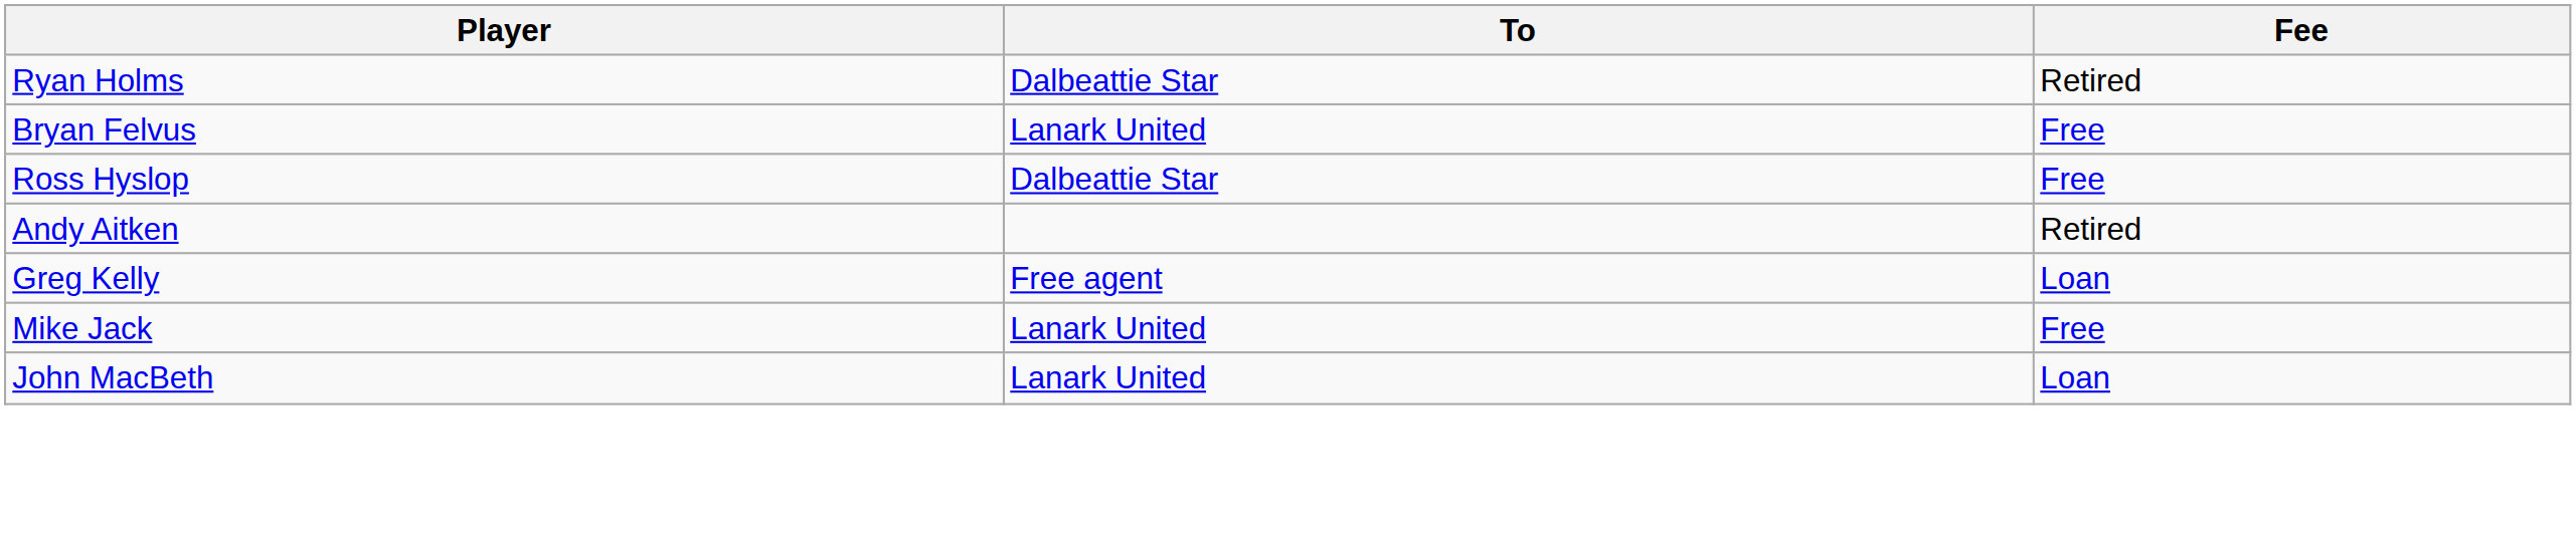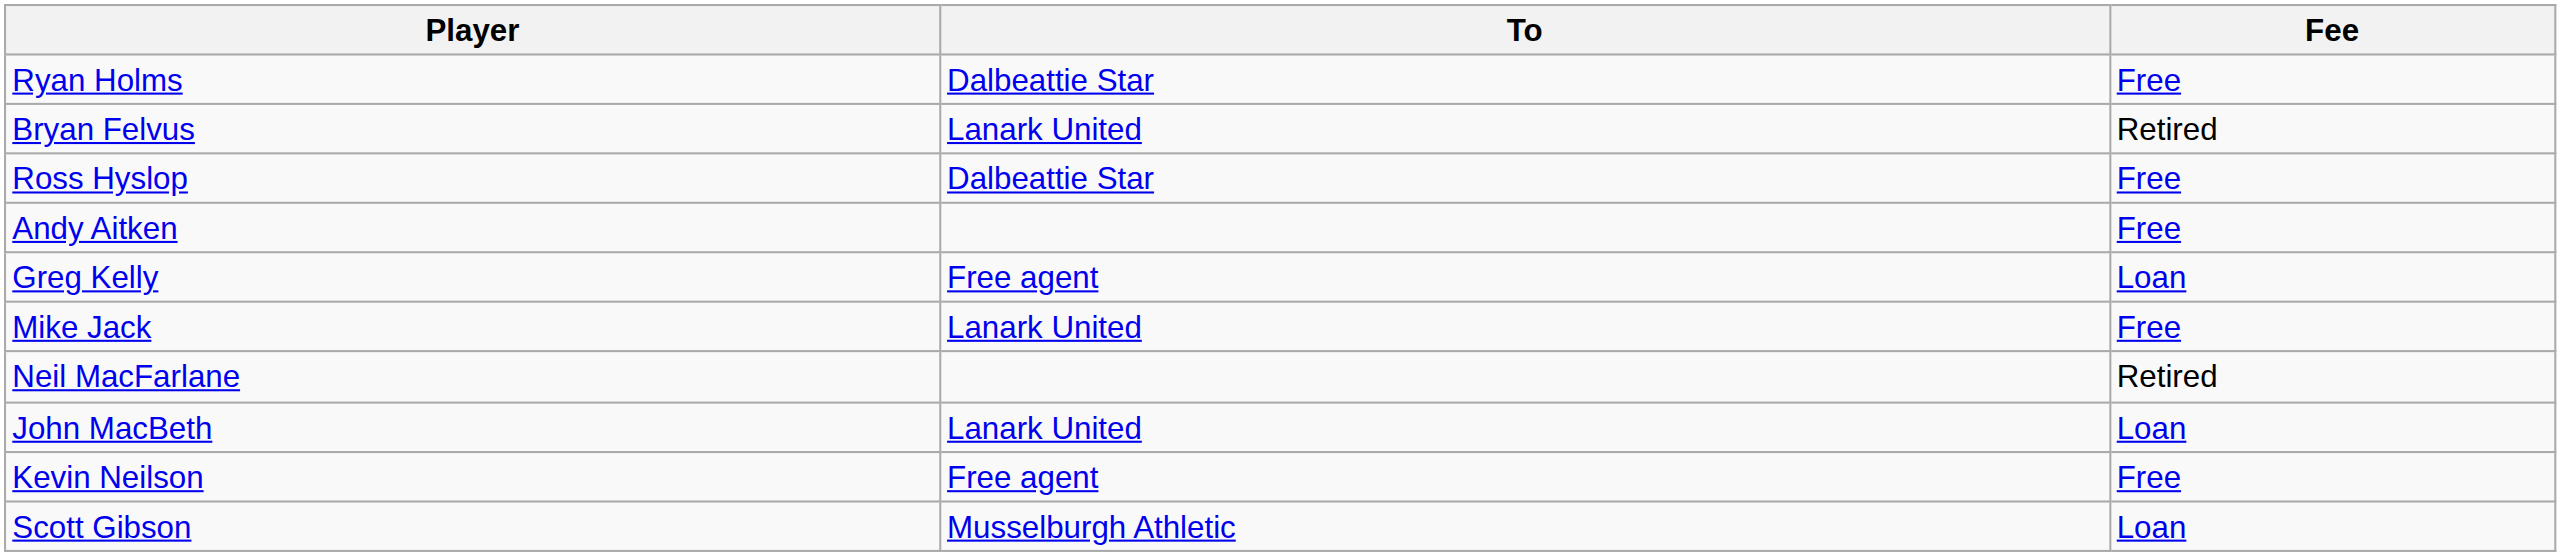 <table class="wikitable" style="text-align:center; font-size:95%;width:98%; text-align:left">
 <tr>
 <th>Player</th>
 <th>To</th>
 <th>Fee</th>
 </tr>
 <tr>
 <td> <a href='#'>Ryan Holms</a></td>
 <td> <a href='#'>Dalbeattie Star</a></td>
-<td>Retired</td>
+<td><a href='#'>Free</a></td>
 </tr>
 <tr>
 <td> <a href='#'>Bryan Felvus</a></td>
 <td> <a href='#'>Lanark United</a></td>
-<td><a href='#'>Free</a></td>
+<td>Retired</td>
 </tr>
 <tr>
 <td> <a href='#'>Ross Hyslop</a></td>
 <td> <a href='#'>Dalbeattie Star</a></td>
 <td><a href='#'>Free</a></td>
 </tr>
 <tr>
 <td> <a href='#'>Andy Aitken</a></td>
 <td></td>
-<td>Retired</td>
+<td><a href='#'>Free</a></td>
 </tr>
 <tr>
 <td> <a href='#'>Greg Kelly</a></td>
 <td><a href='#'>Free agent</a></td>
 <td><a href='#'>Loan</a></td>
 </tr>
 <tr>
 <td> <a href='#'>Mike Jack</a></td>
 <td> <a href='#'>Lanark United</a></td>
 <td><a href='#'>Free</a></td>
 </tr>
 <tr>
+<td> <a href='#'>Neil MacFarlane</a></td>
+<td></td>
+<td>Retired</td>
+</tr>
+<tr>
 <td> <a href='#'>John MacBeth</a></td>
 <td> <a href='#'>Lanark United</a></td>
 <td><a href='#'>Loan</a></td>
 </tr>
+<tr>
+<td> <a href='#'>Kevin Neilson</a></td>
+<td><a href='#'>Free agent</a></td>
+<td><a href='#'>Free</a></td>
+</tr>
+<tr>
+<td> <a href='#'>Scott Gibson</a></td>
+<td> <a href='#'>Musselburgh Athletic</a></td>
+<td><a href='#'>Loan</a></td>
+</tr>
 </table>
